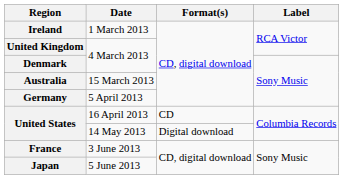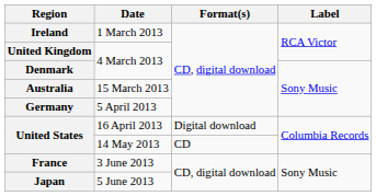 <table class="wikitable plainrowheaders">
 <tr>
 <th scope="col">Region</th>
 <th scope="col">Date</th>
 <th scope="col">Format(s)</th>
 <th scope="col">Label</th>
 </tr>
 <tr>
 <th scope="row">Ireland</th>
 <td>1 March 2013</td>
 <td rowspan="5"><a href='#'>CD</a>, <a href='#'>digital download</a></td>
 <td rowspan="2"><a href='#'>RCA Victor</a></td>
 </tr>
 <tr>
 <th scope="row">United Kingdom</th>
 <td rowspan="2">4 March 2013</td>
 </tr>
 <tr>
 <th scope="row">Denmark</th>
 <td rowspan="3"><a href='#'>Sony Music</a></td>
 </tr>
 <tr>
 <th scope="row">Australia</th>
 <td>15 March 2013</td>
 </tr>
 <tr>
 <th scope="row">Germany</th>
 <td>5 April 2013</td>
 </tr>
 <tr>
 <th scope rowspan="2">United States</th>
 <td>16 April 2013</td>
-<td>CD</td>
+<td>Digital download</td>
 <td rowspan="2"><a href='#'>Columbia Records</a></td>
 </tr>
 <tr>
 <td>14 May 2013</td>
-<td>Digital download</td>
+<td>CD</td>
 </tr>
 <tr>
 <th scope="row">France</th>
 <td>3 June 2013</td>
 <td rowspan="2">CD, digital download</td>
 <td rowspan="2">Sony Music</td>
 </tr>
 <tr>
 <th scope="row">Japan</th>
 <td>5 June 2013</td>
 </tr>
 </table>
